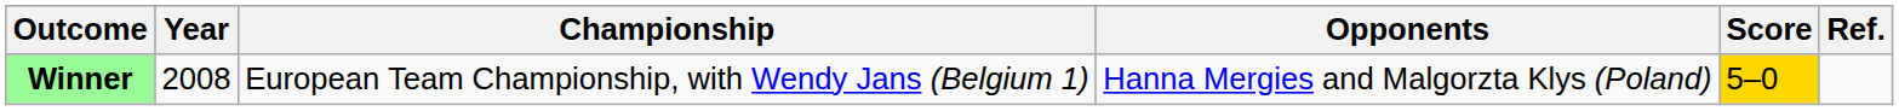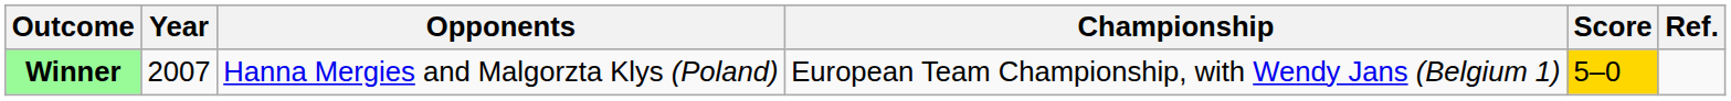 <table class="wikitable">
 <tr>
 <th>Outcome</th>
 <th>Year</th>
+<th>Opponents</th>
 <th>Championship</th>
-<th>Opponents</th>
 <th>Score</th>
 <th>Ref.</th>
 </tr>
 <tr>
 <th scope="row" style="background:#98FB98">Winner</th>
-<td>2008</td>
+<td>2007</td>
+<td><a href='#'>Hanna Mergies</a> and Malgorzta Klys <em>(Poland)</em></td>
 <td>European Team Championship, with <a href='#'>Wendy Jans</a> <em>(Belgium 1)</em></td>
-<td><a href='#'>Hanna Mergies</a> and Malgorzta Klys <em>(Poland)</em></td>
 <td style="background: gold;">5–0</td>
 <td></td>
 </tr>
 </table>
